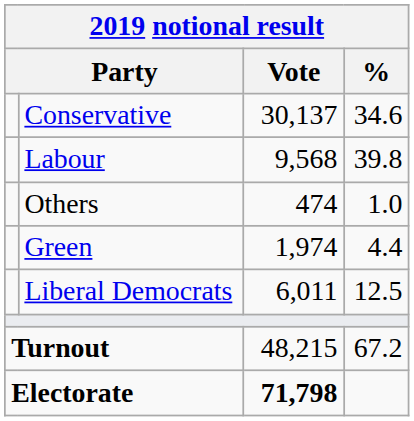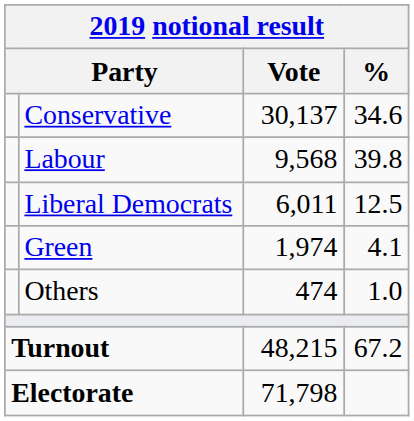 <table class="wikitable">
 <tr>
 <th colspan="4"><a href='#'>2019</a> <a href='#'>notional result</a></th>
 </tr>
 <tr>
 <th bgcolor="#DDDDFF" width="130px" colspan="2">Party</th>
 <th bgcolor="#DDDDFF" width="50px">Vote</th>
 <th bgcolor="#DDDDFF" width="30px">%</th>
 </tr>
 <tr>
 <td></td>
 <td><a href='#'>Conservative</a></td>
 <td align=right>30,137</td>
 <td align=right>34.6</td>
 </tr>
 <tr>
 <td></td>
 <td><a href='#'>Labour</a></td>
 <td align=right>9,568</td>
 <td align=right>39.8</td>
 </tr>
 <tr>
 <td></td>
-<td>Others</td>
-<td align=right>474</td>
-<td align=right>1.0</td>
+<td><a href='#'>Liberal Democrats</a></td>
+<td align=right>6,011</td>
+<td align=right>12.5</td>
 </tr>
 <tr>
 <td></td>
 <td><a href='#'>Green</a></td>
 <td align=right>1,974</td>
-<td align=right>4.4</td>
+<td align=right>4.1</td>
 </tr>
 <tr>
 <td></td>
-<td><a href='#'>Liberal Democrats</a></td>
-<td align=right>6,011</td>
-<td align=right>12.5</td>
+<td>Others</td>
+<td align=right>474</td>
+<td align=right>1.0</td>
 </tr>
 <tr>
 <td colspan="4" bgcolor="#EAECF0"></td>
 </tr>
 <tr>
 <td colspan="2"><strong>Turnout</strong></td>
 <td align=right>48,215</td>
 <td align=right>67.2</td>
 </tr>
 <tr>
 <td colspan="2"><strong>Electorate</strong></td>
-<td align=right><strong>71,798</strong></td>
+<td align=right>71,798</td>
 </tr>
 </table>
